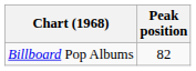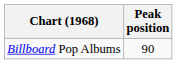 <table class="wikitable">
 <tr>
 <th>Chart (1968)</th>
 <th>Peak<br>position</th>
 </tr>
 <tr>
 <td><em><a href='#'>Billboard</a></em> Pop Albums</td>
-<td align="center">82</td>
+<td align="center">90</td>
 </tr>
 </table>
